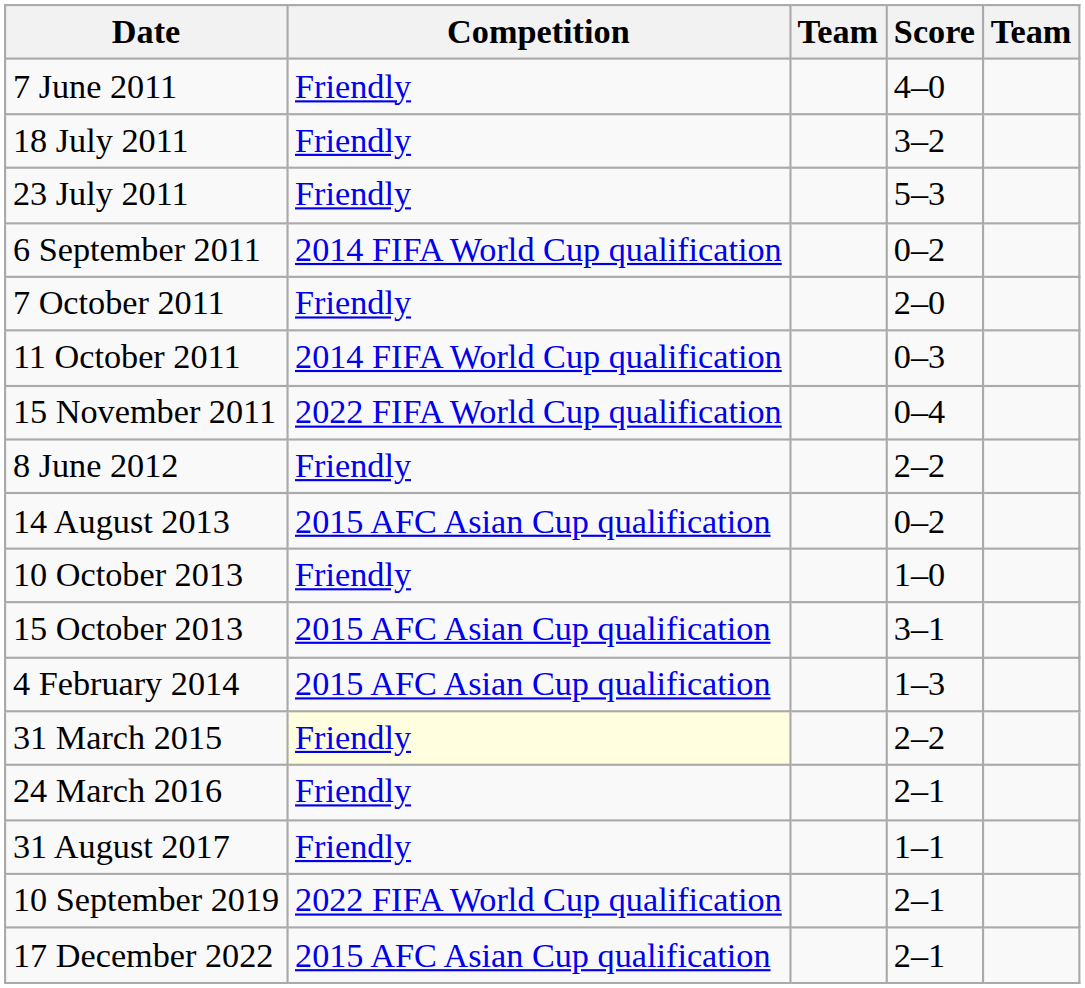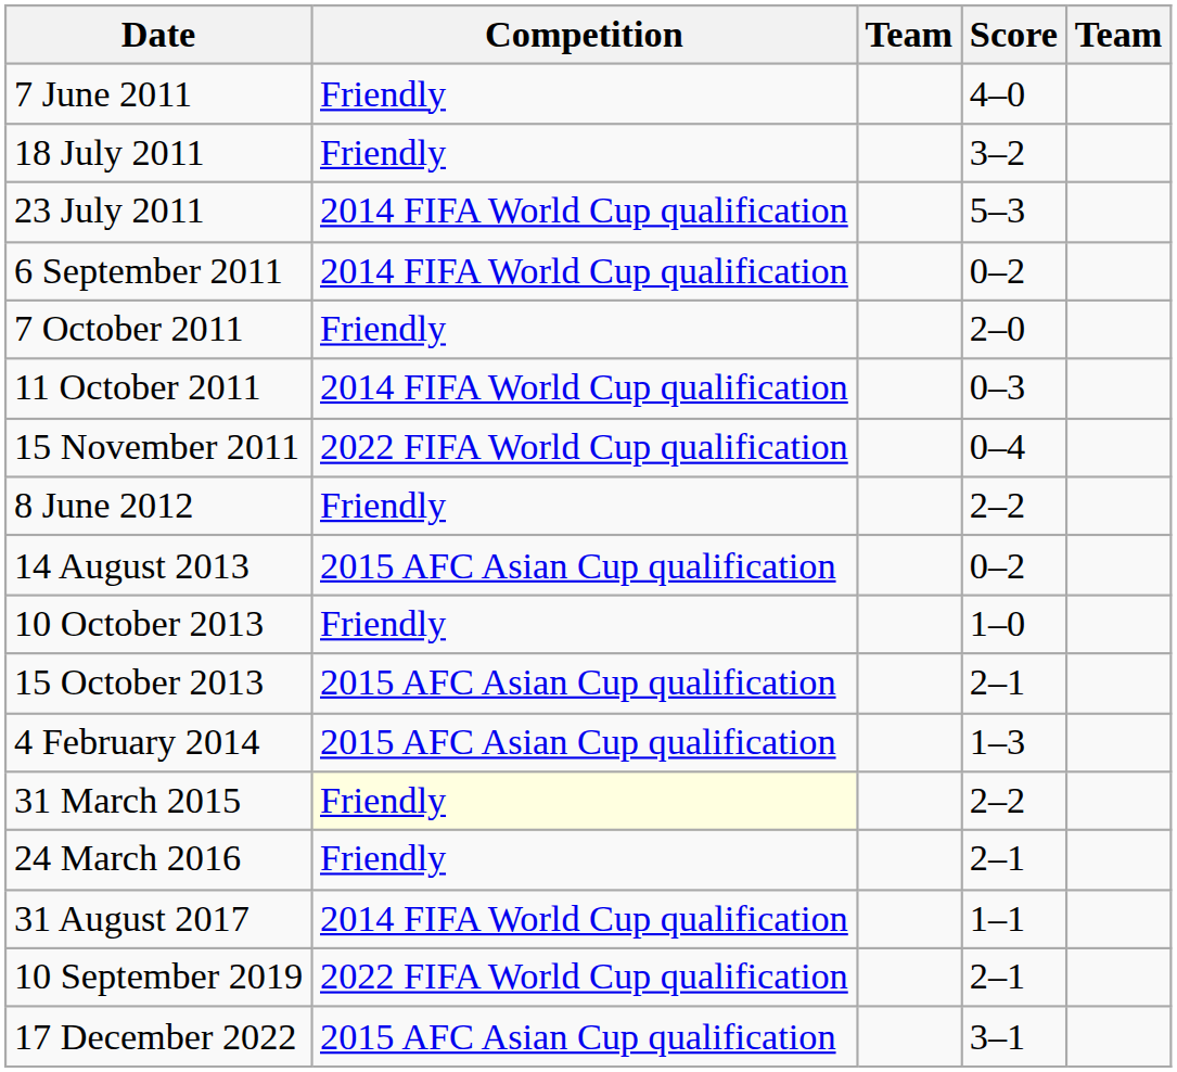 <table class="wikitable sortable">
 <tr>
 <th>Date</th>
 <th>Competition</th>
 <th>Team</th>
 <th>Score</th>
 <th>Team</th>
 </tr>
 <tr>
 <td>7 June 2011</td>
 <td><a href='#'>Friendly</a></td>
 <td></td>
 <td>4–0</td>
 <td></td>
 </tr>
 <tr>
 <td>18 July 2011</td>
 <td><a href='#'>Friendly</a></td>
 <td></td>
 <td>3–2</td>
 <td></td>
 </tr>
 <tr>
 <td>23 July 2011</td>
-<td><a href='#'>Friendly</a></td>
+<td><a href='#'>2014 FIFA World Cup qualification</a></td>
 <td></td>
 <td>5–3</td>
 <td></td>
 </tr>
 <tr>
 <td>6 September 2011</td>
 <td><a href='#'>2014 FIFA World Cup qualification</a></td>
 <td></td>
 <td>0–2</td>
 <td></td>
 </tr>
 <tr>
 <td>7 October 2011</td>
 <td><a href='#'>Friendly</a></td>
 <td></td>
 <td>2–0</td>
 <td></td>
 </tr>
 <tr>
 <td>11 October 2011</td>
 <td><a href='#'>2014 FIFA World Cup qualification</a></td>
 <td></td>
 <td>0–3</td>
 <td></td>
 </tr>
 <tr>
 <td>15 November 2011</td>
 <td><a href='#'>2022 FIFA World Cup qualification</a></td>
 <td></td>
 <td>0–4</td>
 <td></td>
 </tr>
 <tr>
 <td>8 June 2012</td>
 <td><a href='#'>Friendly</a></td>
 <td></td>
 <td>2–2</td>
 <td></td>
 </tr>
 <tr>
 <td>14 August 2013</td>
 <td><a href='#'>2015 AFC Asian Cup qualification</a></td>
 <td></td>
 <td>0–2</td>
 <td></td>
 </tr>
 <tr>
 <td>10 October 2013</td>
 <td><a href='#'>Friendly</a></td>
 <td></td>
 <td>1–0</td>
 <td></td>
 </tr>
 <tr>
 <td>15 October 2013</td>
 <td><a href='#'>2015 AFC Asian Cup qualification</a></td>
 <td></td>
-<td>3–1</td>
+<td>2–1</td>
 <td></td>
 </tr>
 <tr>
 <td>4 February 2014</td>
 <td><a href='#'>2015 AFC Asian Cup qualification</a></td>
 <td></td>
 <td>1–3</td>
 <td></td>
 </tr>
 <tr>
 <td>31 March 2015</td>
 <td style="background: lightyellow;"><a href='#'>Friendly</a></td>
 <td></td>
 <td>2–2</td>
 <td></td>
 </tr>
 <tr>
 <td>24 March 2016</td>
 <td><a href='#'>Friendly</a></td>
 <td></td>
 <td>2–1</td>
 <td></td>
 </tr>
 <tr>
 <td>31 August 2017</td>
-<td><a href='#'>Friendly</a></td>
+<td><a href='#'>2014 FIFA World Cup qualification</a></td>
 <td></td>
 <td>1–1</td>
 <td></td>
 </tr>
 <tr>
 <td>10 September 2019</td>
 <td><a href='#'>2022 FIFA World Cup qualification</a></td>
 <td></td>
 <td>2–1</td>
 <td></td>
 </tr>
 <tr>
 <td>17 December 2022</td>
 <td><a href='#'>2015 AFC Asian Cup qualification</a></td>
 <td></td>
-<td>2–1</td>
+<td>3–1</td>
 <td></td>
 </tr>
 </table>
